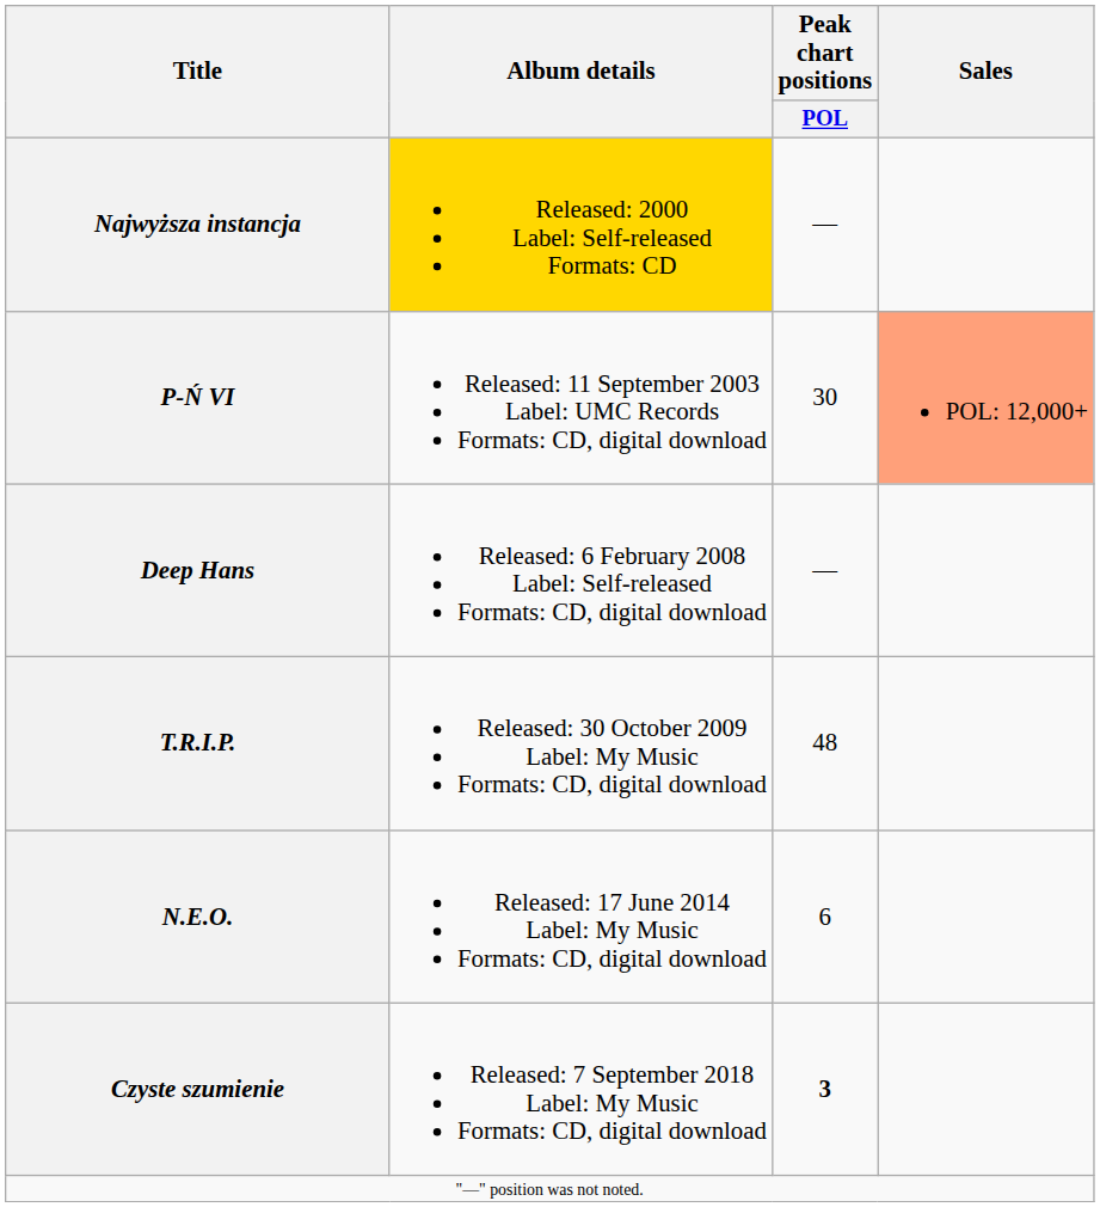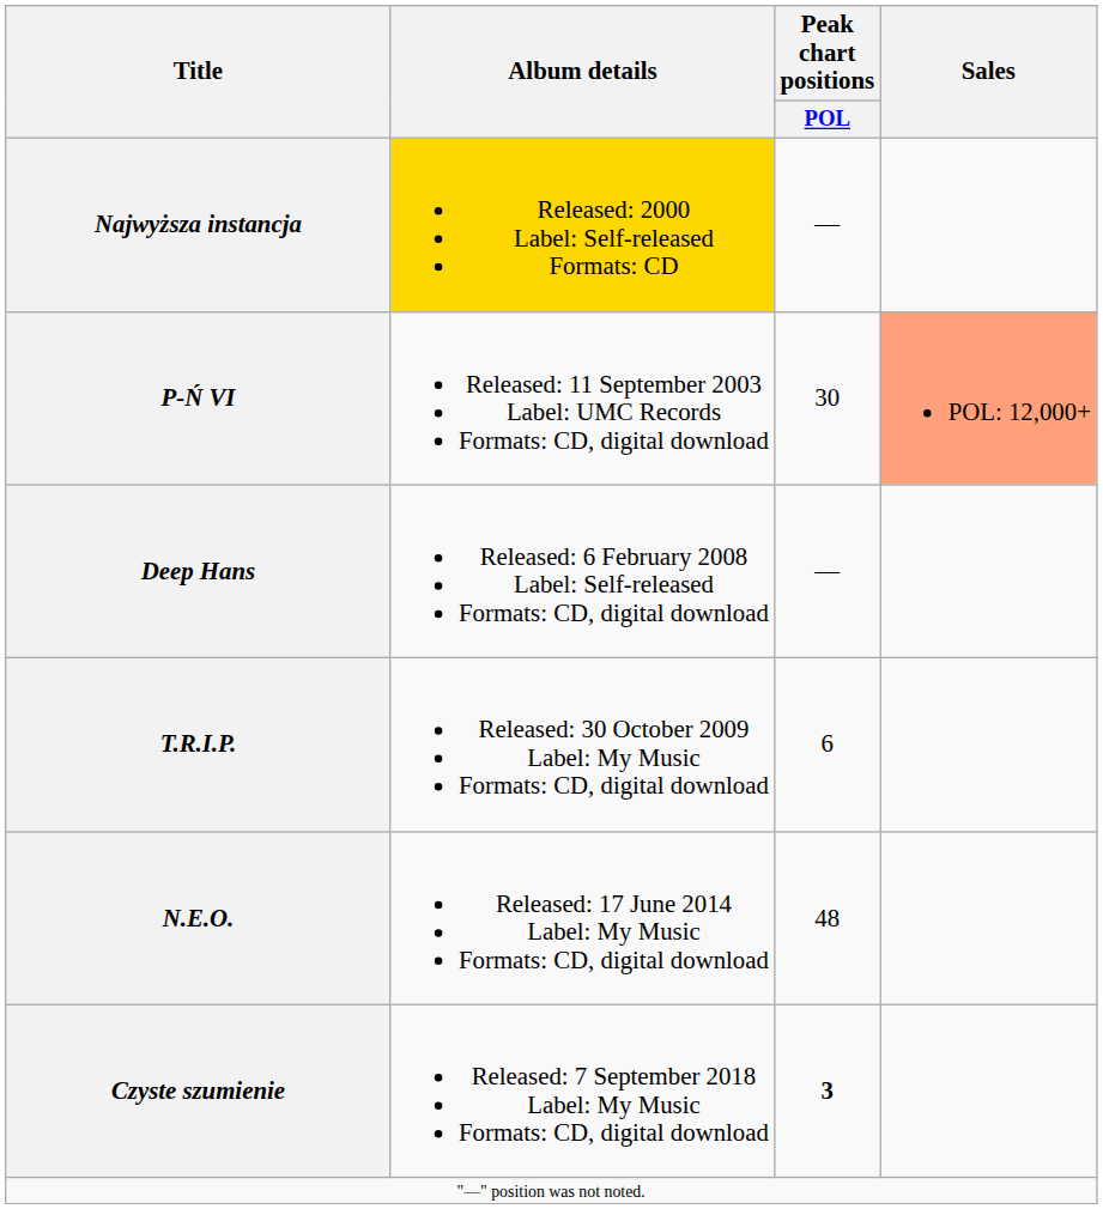 <table class="wikitable plainrowheaders" style="text-align:center;">
 <tr>
 <th scope="col" rowspan="2" style="width:15em;">Title</th>
 <th scope="col" rowspan="2">Album details</th>
 <th scope="col" colspan="1">Peak chart positions</th>
 <th scope="col" rowspan="2">Sales</th>
 </tr>
 <tr>
 <th scope="col" style="width:3em;font-size:90%;"><a href='#'>POL</a><br></th>
 </tr>
 <tr>
 <th scope="row"><em>Najwyższa instancja</em></th>
 <td style="background: gold;"><br><ul><li>Released: 2000</li><li>Label: Self-released</li><li>Formats: CD</li></ul></td>
 <td>—</td>
 <td></td>
 </tr>
 <tr>
 <th scope="row"><em>P-Ń VI</em></th>
 <td><br><ul><li>Released: 11 September 2003</li><li>Label: UMC Records</li><li>Formats: CD, digital download</li></ul></td>
 <td>30</td>
 <td style="background: lightsalmon;"><br><ul><li>POL: 12,000+</li></ul></td>
 </tr>
 <tr>
 <th scope="row"><em>Deep Hans</em></th>
 <td><br><ul><li>Released: 6 February 2008</li><li>Label: Self-released</li><li>Formats: CD, digital download</li></ul></td>
 <td>—</td>
 <td></td>
 </tr>
 <tr>
 <th scope="row"><em>T.R.I.P.</em></th>
 <td><br><ul><li>Released: 30 October 2009</li><li>Label: My Music</li><li>Formats: CD, digital download</li></ul></td>
-<td>48</td>
+<td>6</td>
 <td></td>
 </tr>
 <tr>
 <th scope="row"><em>N.E.O.</em></th>
 <td><br><ul><li>Released: 17 June 2014</li><li>Label: My Music</li><li>Formats: CD, digital download</li></ul></td>
-<td>6</td>
+<td>48</td>
 <td></td>
 </tr>
 <tr>
 <th scope="row"><em>Czyste szumienie</em></th>
 <td><br><ul><li>Released: 7 September 2018</li><li>Label: My Music</li><li>Formats: CD, digital download</li></ul></td>
 <td><strong>3</strong></td>
 <td></td>
 </tr>
 <tr>
 <td colspan=10 style=font-size:8pt;>"—" position was not noted.</td>
 </tr>
 </table>
